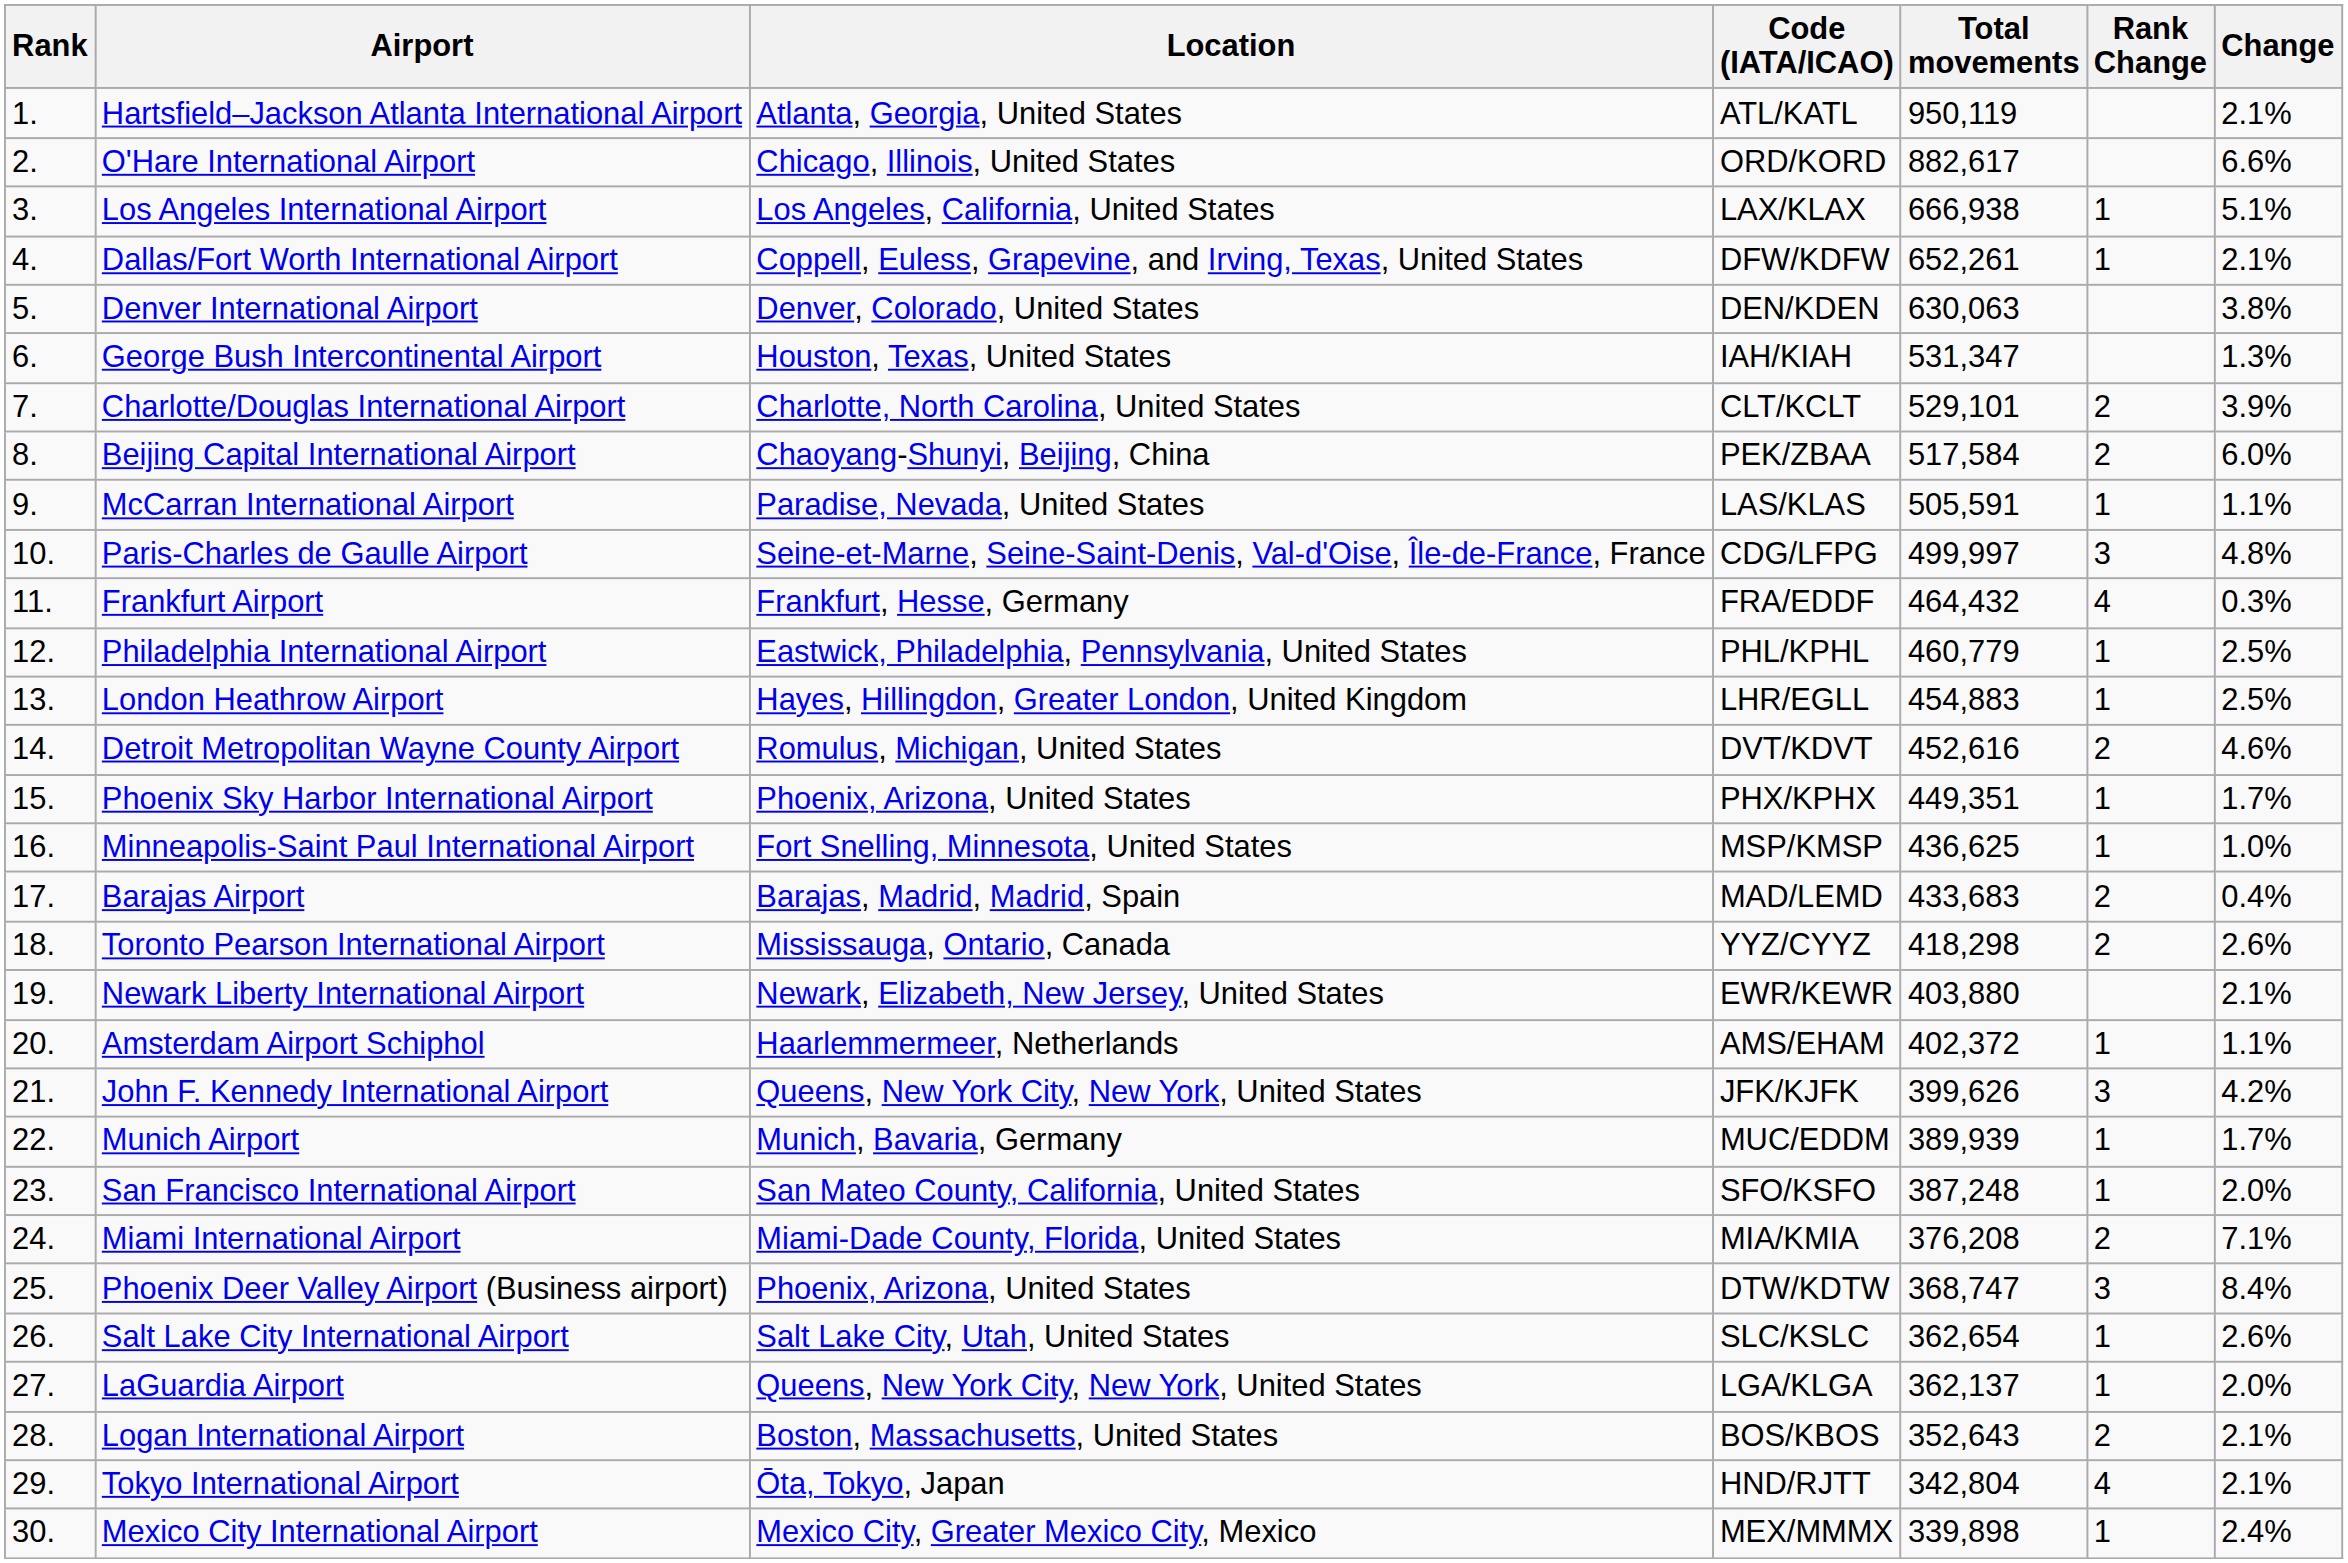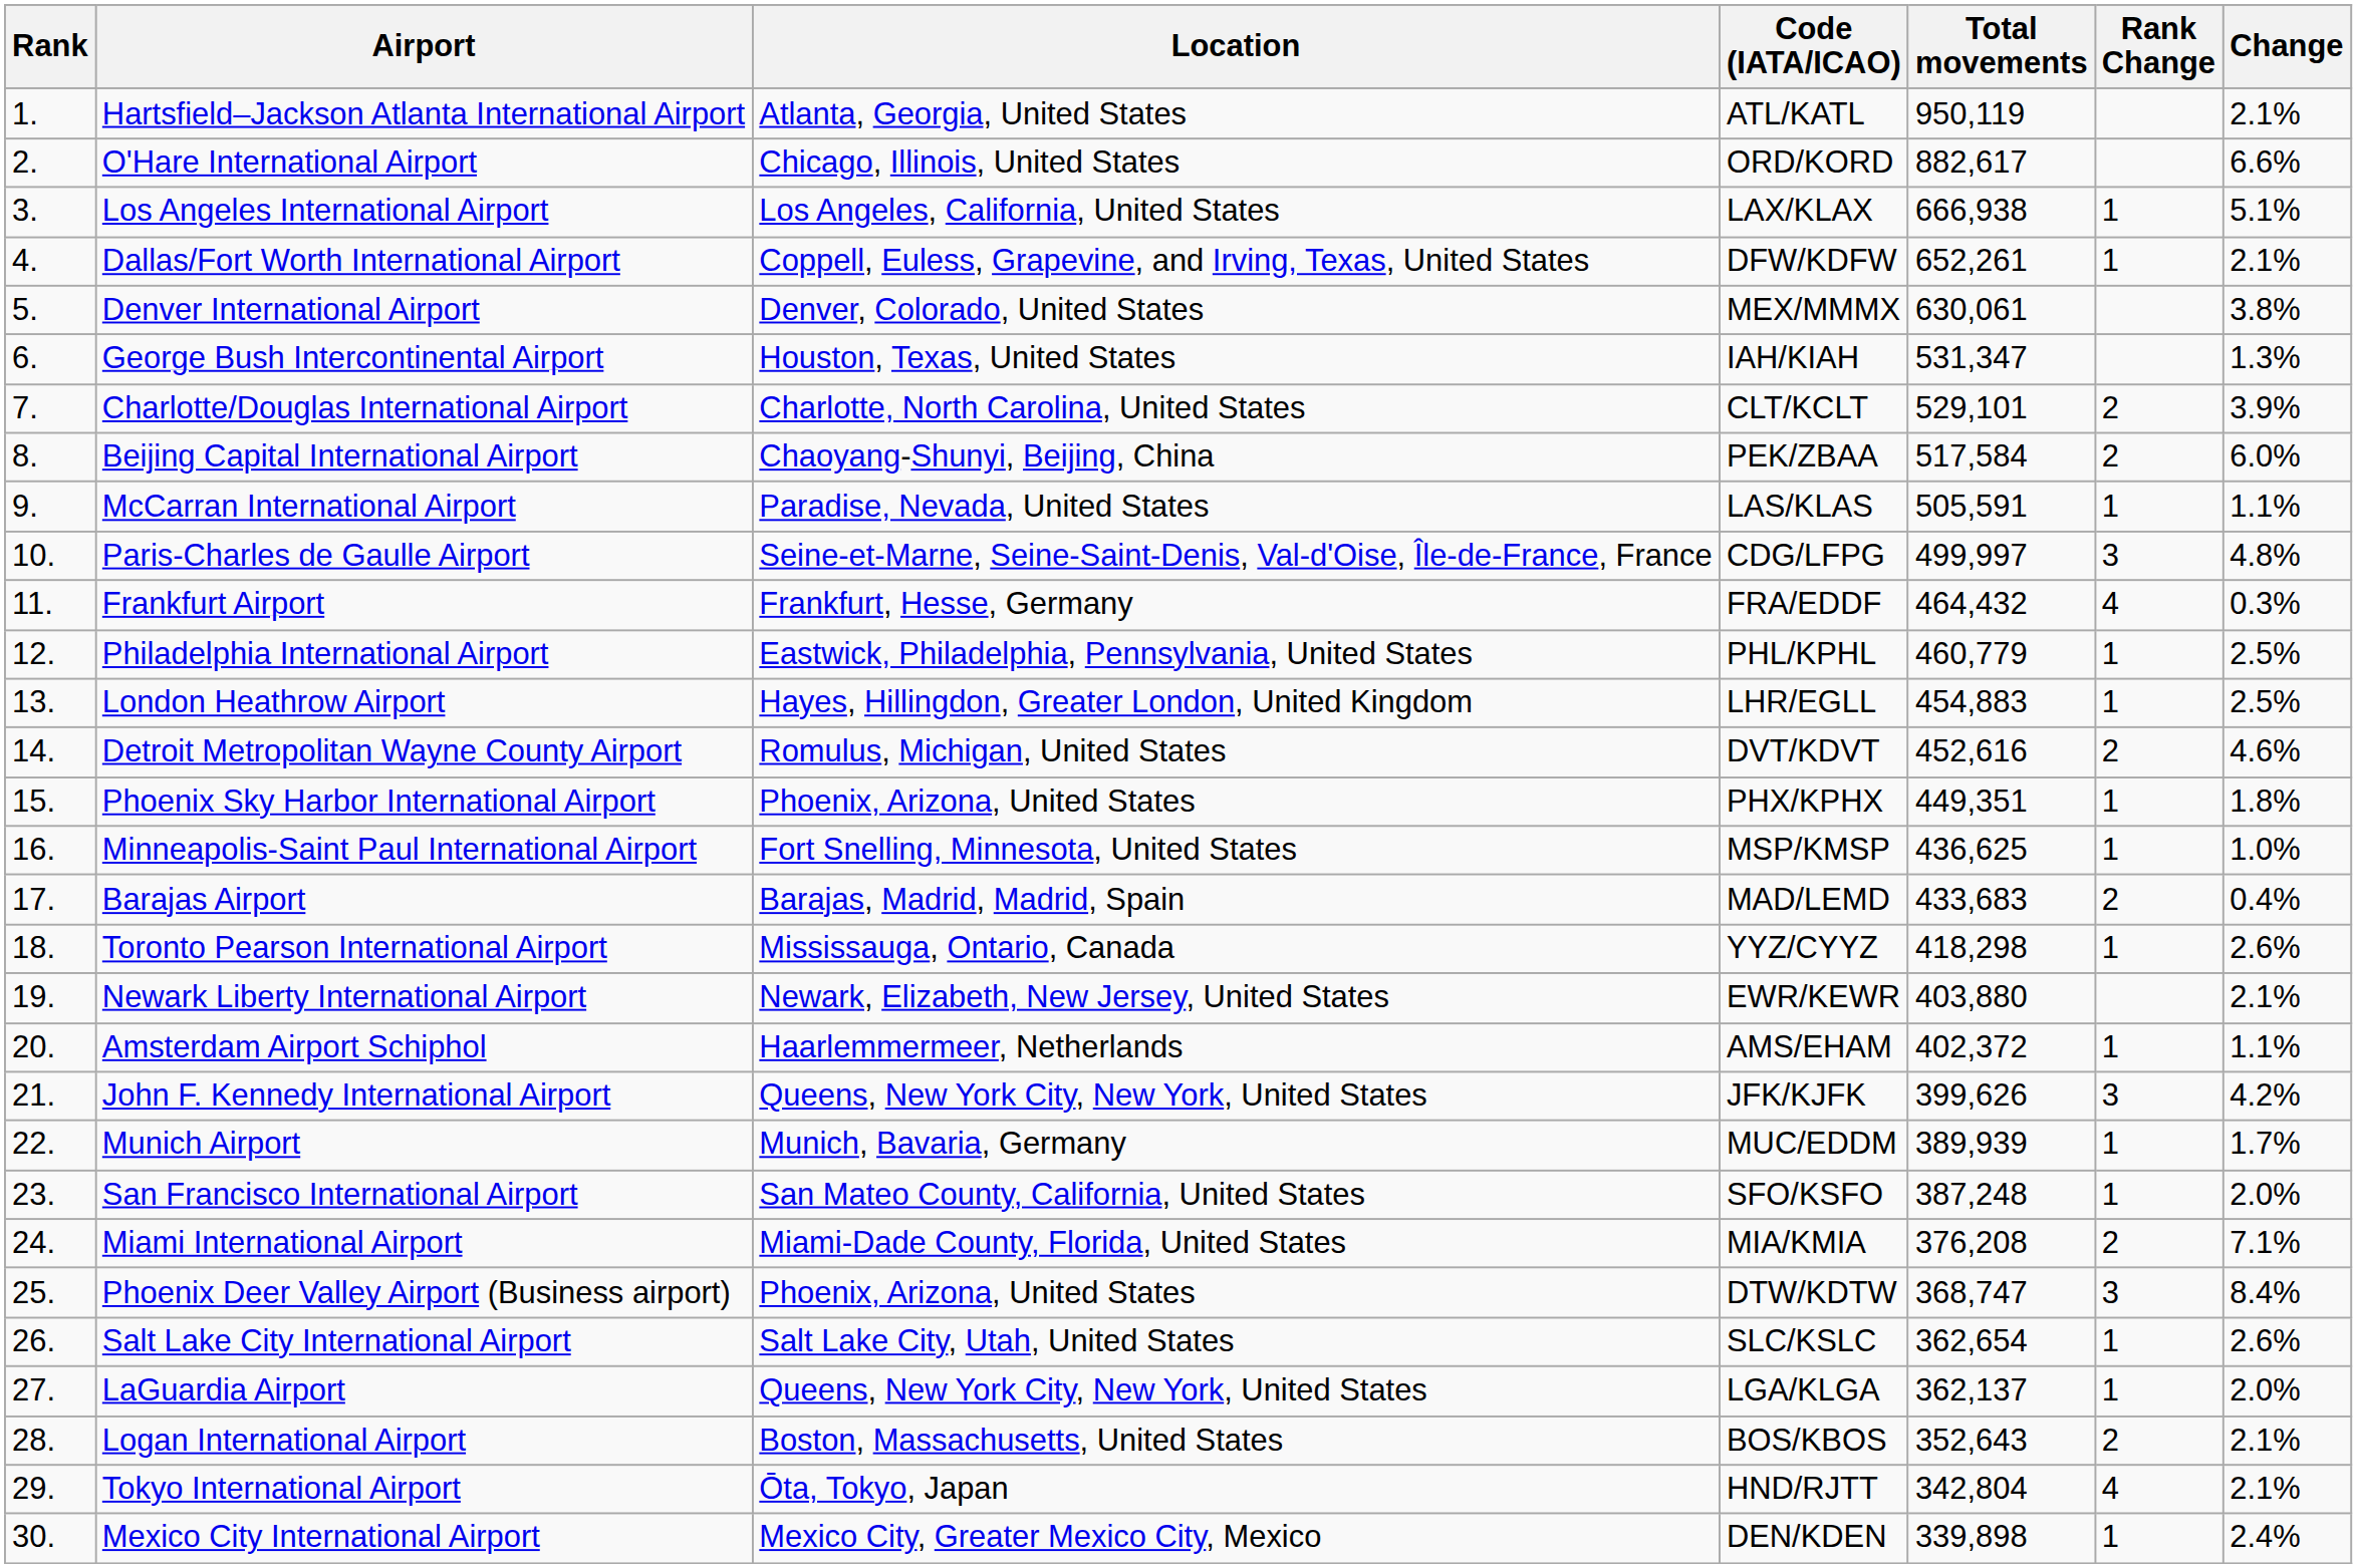 <table class="wikitable sortable" width= align=>
 <tr style="background:lightgrey;">
 <th>Rank</th>
 <th>Airport</th>
 <th>Location</th>
 <th>Code<br>(IATA/ICAO)</th>
 <th>Total<br>movements</th>
 <th>Rank<br>Change</th>
 <th>Change</th>
 </tr>
 <tr>
 <td>1.</td>
 <td><a href='#'>Hartsfield–Jackson Atlanta International Airport</a></td>
 <td><a href='#'>Atlanta</a>, <a href='#'>Georgia</a>, United States</td>
 <td>ATL/KATL</td>
 <td>950,119</td>
 <td></td>
 <td>2.1%</td>
 </tr>
 <tr>
 <td>2.</td>
 <td><a href='#'>O'Hare International Airport</a></td>
 <td><a href='#'>Chicago</a>, <a href='#'>Illinois</a>, United States</td>
 <td>ORD/KORD</td>
 <td>882,617</td>
 <td></td>
 <td>6.6%</td>
 </tr>
 <tr>
 <td>3.</td>
 <td><a href='#'>Los Angeles International Airport</a></td>
 <td><a href='#'>Los Angeles</a>, <a href='#'>California</a>, United States</td>
 <td>LAX/KLAX</td>
 <td>666,938</td>
 <td>1</td>
 <td>5.1%</td>
 </tr>
 <tr>
 <td>4.</td>
 <td><a href='#'>Dallas/Fort Worth International Airport</a></td>
 <td><a href='#'>Coppell</a>, <a href='#'>Euless</a>, <a href='#'>Grapevine</a>, and <a href='#'>Irving, Texas</a>, United States</td>
 <td>DFW/KDFW</td>
 <td>652,261</td>
 <td>1</td>
 <td>2.1%</td>
 </tr>
 <tr>
 <td>5.</td>
 <td><a href='#'>Denver International Airport</a></td>
 <td><a href='#'>Denver</a>, <a href='#'>Colorado</a>, United States</td>
-<td>DEN/KDEN</td>
-<td>630,063</td>
+<td>MEX/MMMX</td>
+<td>630,061</td>
 <td></td>
 <td>3.8%</td>
 </tr>
 <tr>
 <td>6.</td>
 <td><a href='#'>George Bush Intercontinental Airport</a></td>
 <td><a href='#'>Houston</a>, <a href='#'>Texas</a>, United States</td>
 <td>IAH/KIAH</td>
 <td>531,347</td>
 <td></td>
 <td>1.3%</td>
 </tr>
 <tr>
 <td>7.</td>
 <td><a href='#'>Charlotte/Douglas International Airport</a></td>
 <td><a href='#'>Charlotte, North Carolina</a>, United States</td>
 <td>CLT/KCLT</td>
 <td>529,101</td>
 <td>2</td>
 <td>3.9%</td>
 </tr>
 <tr>
 <td>8.</td>
 <td><a href='#'>Beijing Capital International Airport</a></td>
 <td><a href='#'>Chaoyang</a>-<a href='#'>Shunyi</a>, <a href='#'>Beijing</a>, China</td>
 <td>PEK/ZBAA</td>
 <td>517,584</td>
 <td>2</td>
 <td>6.0%</td>
 </tr>
 <tr>
 <td>9.</td>
 <td><a href='#'>McCarran International Airport</a></td>
 <td><a href='#'>Paradise, Nevada</a>, United States</td>
 <td>LAS/KLAS</td>
 <td>505,591</td>
 <td>1</td>
 <td>1.1%</td>
 </tr>
 <tr>
 <td>10.</td>
 <td><a href='#'>Paris-Charles de Gaulle Airport</a></td>
 <td><a href='#'>Seine-et-Marne</a>, <a href='#'>Seine-Saint-Denis</a>, <a href='#'>Val-d'Oise</a>, <a href='#'>Île-de-France</a>, France</td>
 <td>CDG/LFPG</td>
 <td>499,997</td>
 <td>3</td>
 <td>4.8%</td>
 </tr>
 <tr>
 <td>11.</td>
 <td><a href='#'>Frankfurt Airport</a></td>
 <td><a href='#'>Frankfurt</a>, <a href='#'>Hesse</a>, Germany</td>
 <td>FRA/EDDF</td>
 <td>464,432</td>
 <td>4</td>
 <td>0.3%</td>
 </tr>
 <tr>
 <td>12.</td>
 <td><a href='#'>Philadelphia International Airport</a></td>
 <td><a href='#'>Eastwick, Philadelphia</a>, <a href='#'>Pennsylvania</a>, United States</td>
 <td>PHL/KPHL</td>
 <td>460,779</td>
 <td>1</td>
 <td>2.5%</td>
 </tr>
 <tr>
 <td>13.</td>
 <td><a href='#'>London Heathrow Airport</a></td>
 <td><a href='#'>Hayes</a>, <a href='#'>Hillingdon</a>, <a href='#'>Greater London</a>, United Kingdom</td>
 <td>LHR/EGLL</td>
 <td>454,883</td>
 <td>1</td>
 <td>2.5%</td>
 </tr>
 <tr>
 <td>14.</td>
 <td><a href='#'>Detroit Metropolitan Wayne County Airport</a></td>
 <td><a href='#'>Romulus</a>, <a href='#'>Michigan</a>, United States</td>
 <td>DVT/KDVT</td>
 <td>452,616</td>
 <td>2</td>
 <td>4.6%</td>
 </tr>
 <tr>
 <td>15.</td>
 <td><a href='#'>Phoenix Sky Harbor International Airport</a></td>
 <td><a href='#'>Phoenix, Arizona</a>, United States</td>
 <td>PHX/KPHX</td>
 <td>449,351</td>
 <td>1</td>
-<td>1.7%</td>
+<td>1.8%</td>
 </tr>
 <tr>
 <td>16.</td>
 <td><a href='#'>Minneapolis-Saint Paul International Airport</a></td>
 <td><a href='#'>Fort Snelling, Minnesota</a>, United States</td>
 <td>MSP/KMSP</td>
 <td>436,625</td>
 <td>1</td>
 <td>1.0%</td>
 </tr>
 <tr>
 <td>17.</td>
 <td><a href='#'>Barajas Airport</a></td>
 <td><a href='#'>Barajas</a>, <a href='#'>Madrid</a>, <a href='#'>Madrid</a>, Spain</td>
 <td>MAD/LEMD</td>
 <td>433,683</td>
 <td>2</td>
 <td>0.4%</td>
 </tr>
 <tr>
 <td>18.</td>
 <td><a href='#'>Toronto Pearson International Airport</a></td>
 <td><a href='#'>Mississauga</a>, <a href='#'>Ontario</a>, Canada</td>
 <td>YYZ/CYYZ</td>
 <td>418,298</td>
-<td>2</td>
+<td>1</td>
 <td>2.6%</td>
 </tr>
 <tr>
 <td>19.</td>
 <td><a href='#'>Newark Liberty International Airport</a></td>
 <td><a href='#'>Newark</a>, <a href='#'>Elizabeth, New Jersey</a>, United States</td>
 <td>EWR/KEWR</td>
 <td>403,880</td>
 <td></td>
 <td>2.1%</td>
 </tr>
 <tr>
 <td>20.</td>
 <td><a href='#'>Amsterdam Airport Schiphol</a></td>
 <td><a href='#'>Haarlemmermeer</a>, Netherlands</td>
 <td>AMS/EHAM</td>
 <td>402,372</td>
 <td>1</td>
 <td>1.1%</td>
 </tr>
 <tr>
 <td>21.</td>
 <td><a href='#'>John F. Kennedy International Airport</a></td>
 <td><a href='#'>Queens</a>, <a href='#'>New York City</a>, <a href='#'>New York</a>, United States</td>
 <td>JFK/KJFK</td>
 <td>399,626</td>
 <td>3</td>
 <td>4.2%</td>
 </tr>
 <tr>
 <td>22.</td>
 <td><a href='#'>Munich Airport</a></td>
 <td><a href='#'>Munich</a>, <a href='#'>Bavaria</a>, Germany</td>
 <td>MUC/EDDM</td>
 <td>389,939</td>
 <td>1</td>
 <td>1.7%</td>
 </tr>
 <tr>
 <td>23.</td>
 <td><a href='#'>San Francisco International Airport</a></td>
 <td><a href='#'>San Mateo County, California</a>, United States</td>
 <td>SFO/KSFO</td>
 <td>387,248</td>
 <td>1</td>
 <td>2.0%</td>
 </tr>
 <tr>
 <td>24.</td>
 <td><a href='#'>Miami International Airport</a></td>
 <td><a href='#'>Miami-Dade County, Florida</a>, United States</td>
 <td>MIA/KMIA</td>
 <td>376,208</td>
 <td>2</td>
 <td>7.1%</td>
 </tr>
 <tr>
 <td>25.</td>
 <td><a href='#'>Phoenix Deer Valley Airport</a> (Business airport)</td>
 <td><a href='#'>Phoenix, Arizona</a>, United States</td>
 <td>DTW/KDTW</td>
 <td>368,747</td>
 <td>3</td>
 <td>8.4%</td>
 </tr>
 <tr>
 <td>26.</td>
 <td><a href='#'>Salt Lake City International Airport</a></td>
 <td><a href='#'>Salt Lake City</a>, <a href='#'>Utah</a>, United States</td>
 <td>SLC/KSLC</td>
 <td>362,654</td>
 <td>1</td>
 <td>2.6%</td>
 </tr>
 <tr>
 <td>27.</td>
 <td><a href='#'>LaGuardia Airport</a></td>
 <td><a href='#'>Queens</a>, <a href='#'>New York City</a>, <a href='#'>New York</a>, United States</td>
 <td>LGA/KLGA</td>
 <td>362,137</td>
 <td>1</td>
 <td>2.0%</td>
 </tr>
 <tr>
 <td>28.</td>
 <td><a href='#'>Logan International Airport</a></td>
 <td><a href='#'>Boston</a>, <a href='#'>Massachusetts</a>, United States</td>
 <td>BOS/KBOS</td>
 <td>352,643</td>
 <td>2</td>
 <td>2.1%</td>
 </tr>
 <tr>
 <td>29.</td>
 <td><a href='#'>Tokyo International Airport</a></td>
 <td><a href='#'>Ōta, Tokyo</a>, Japan</td>
 <td>HND/RJTT</td>
 <td>342,804</td>
 <td>4</td>
 <td>2.1%</td>
 </tr>
 <tr>
 <td>30.</td>
 <td><a href='#'>Mexico City International Airport</a></td>
 <td><a href='#'>Mexico City</a>, <a href='#'>Greater Mexico City</a>, Mexico</td>
-<td>MEX/MMMX</td>
+<td>DEN/KDEN</td>
 <td>339,898</td>
 <td>1</td>
 <td>2.4%</td>
 </tr>
 <tr>
 </tr>
 </table>
